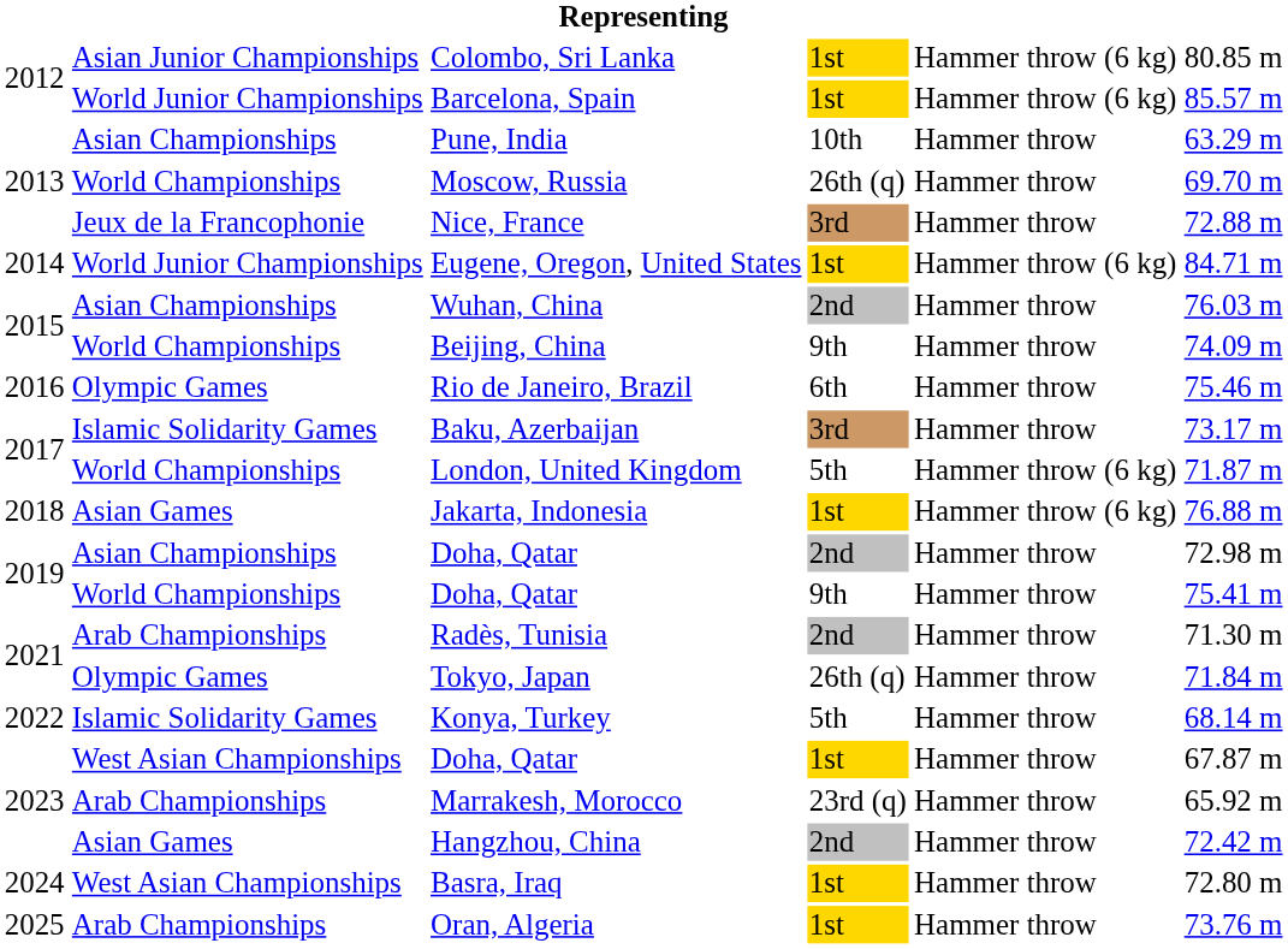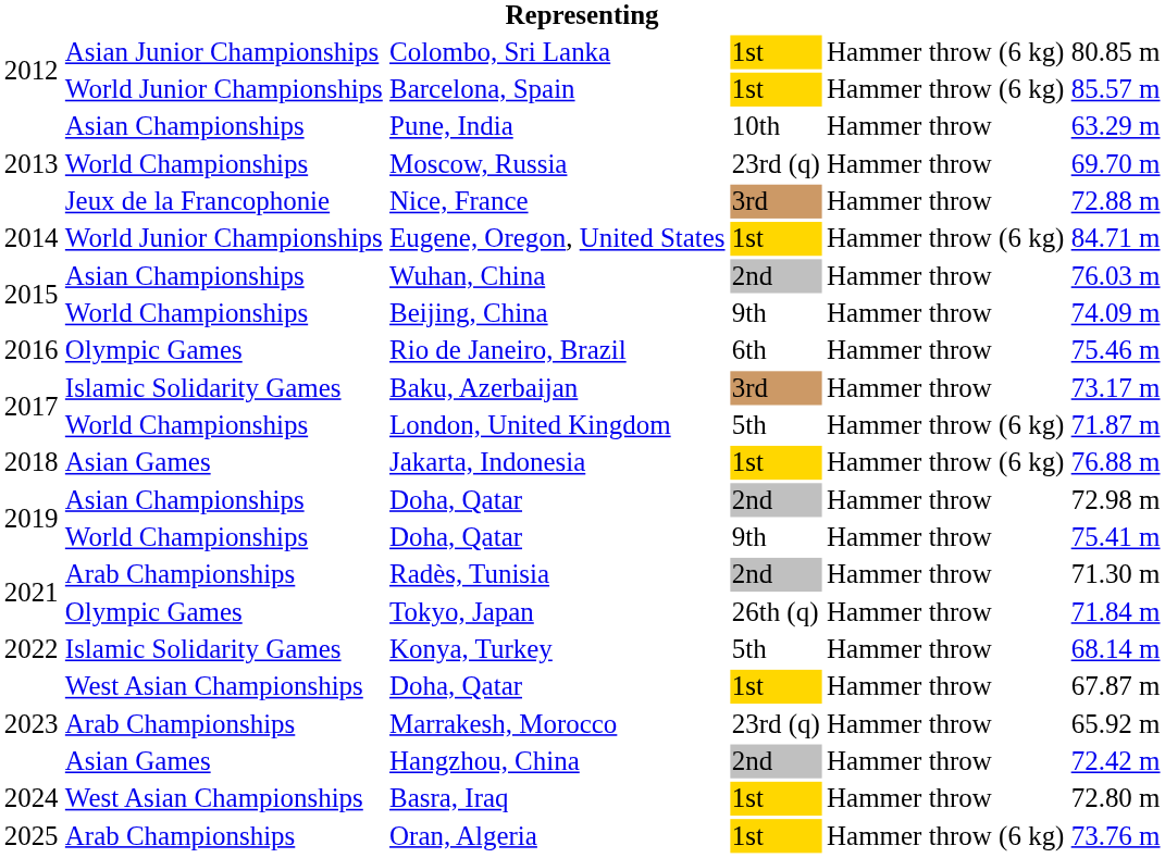 <table>
 <tr>
 <th colspan="6">Representing </th>
 </tr>
 <tr>
 <td rowspan=2>2012</td>
 <td><a href='#'>Asian Junior Championships</a></td>
 <td><a href='#'>Colombo, Sri Lanka</a></td>
 <td bgcolor=gold>1st</td>
 <td>Hammer throw (6 kg)</td>
 <td>80.85 m</td>
 </tr>
 <tr>
 <td><a href='#'>World Junior Championships</a></td>
 <td><a href='#'>Barcelona, Spain</a></td>
 <td bgcolor=gold>1st</td>
 <td>Hammer throw (6 kg)</td>
 <td><a href='#'>85.57 m</a></td>
 </tr>
 <tr>
 <td rowspan=3>2013</td>
 <td><a href='#'>Asian Championships</a></td>
 <td><a href='#'>Pune, India</a></td>
 <td>10th</td>
 <td>Hammer throw</td>
 <td><a href='#'>63.29 m</a></td>
 </tr>
 <tr>
 <td><a href='#'>World Championships</a></td>
 <td><a href='#'>Moscow, Russia</a></td>
-<td>26th (q)</td>
+<td>23rd (q)</td>
 <td>Hammer throw</td>
 <td><a href='#'>69.70 m</a></td>
 </tr>
 <tr>
 <td><a href='#'>Jeux de la Francophonie</a></td>
 <td><a href='#'>Nice, France</a></td>
 <td bgcolor=cc9966>3rd</td>
 <td>Hammer throw</td>
 <td><a href='#'>72.88 m</a></td>
 </tr>
 <tr>
 <td>2014</td>
 <td><a href='#'>World Junior Championships</a></td>
 <td><a href='#'>Eugene, Oregon</a>, <a href='#'>United States</a></td>
 <td bgcolor=gold>1st</td>
 <td>Hammer throw (6 kg)</td>
 <td><a href='#'>84.71 m</a></td>
 </tr>
 <tr>
 <td rowspan=2>2015</td>
 <td><a href='#'>Asian Championships</a></td>
 <td><a href='#'>Wuhan, China</a></td>
 <td bgcolor=silver>2nd</td>
 <td>Hammer throw</td>
 <td><a href='#'>76.03 m</a></td>
 </tr>
 <tr>
 <td><a href='#'>World Championships</a></td>
 <td><a href='#'>Beijing, China</a></td>
 <td>9th</td>
 <td>Hammer throw</td>
 <td><a href='#'>74.09 m</a></td>
 </tr>
 <tr>
 <td>2016</td>
 <td><a href='#'>Olympic Games</a></td>
 <td><a href='#'>Rio de Janeiro, Brazil</a></td>
 <td>6th</td>
 <td>Hammer throw</td>
 <td><a href='#'>75.46 m</a></td>
 </tr>
 <tr>
 <td rowspan=2>2017</td>
 <td><a href='#'>Islamic Solidarity Games</a></td>
 <td><a href='#'>Baku, Azerbaijan</a></td>
 <td bgcolor=cc9966>3rd</td>
 <td>Hammer throw</td>
 <td><a href='#'>73.17 m</a></td>
 </tr>
 <tr>
 <td><a href='#'>World Championships</a></td>
 <td><a href='#'>London, United Kingdom</a></td>
 <td>5th</td>
 <td>Hammer throw (6 kg)</td>
 <td><a href='#'>71.87 m</a></td>
 </tr>
 <tr>
 <td>2018</td>
 <td><a href='#'>Asian Games</a></td>
 <td><a href='#'>Jakarta, Indonesia</a></td>
 <td bgcolor=gold>1st</td>
 <td>Hammer throw (6 kg)</td>
 <td><a href='#'>76.88 m</a></td>
 </tr>
 <tr>
 <td rowspan=2>2019</td>
 <td><a href='#'>Asian Championships</a></td>
 <td><a href='#'>Doha, Qatar</a></td>
 <td bgcolor=silver>2nd</td>
 <td>Hammer throw</td>
 <td>72.98 m</td>
 </tr>
 <tr>
 <td><a href='#'>World Championships</a></td>
 <td><a href='#'>Doha, Qatar</a></td>
 <td>9th</td>
 <td>Hammer throw</td>
 <td><a href='#'>75.41 m</a></td>
 </tr>
 <tr>
 <td rowspan=2>2021</td>
 <td><a href='#'>Arab Championships</a></td>
 <td><a href='#'>Radès, Tunisia</a></td>
 <td bgcolor=silver>2nd</td>
 <td>Hammer throw</td>
 <td>71.30 m</td>
 </tr>
 <tr>
 <td><a href='#'>Olympic Games</a></td>
 <td><a href='#'>Tokyo, Japan</a></td>
 <td>26th (q)</td>
 <td>Hammer throw</td>
 <td><a href='#'>71.84 m</a></td>
 </tr>
 <tr>
 <td>2022</td>
 <td><a href='#'>Islamic Solidarity Games</a></td>
 <td><a href='#'>Konya, Turkey</a></td>
 <td>5th</td>
 <td>Hammer throw</td>
 <td><a href='#'>68.14 m</a></td>
 </tr>
 <tr>
 <td rowspan=3>2023</td>
 <td><a href='#'>West Asian Championships</a></td>
 <td><a href='#'>Doha, Qatar</a></td>
 <td bgcolor=gold>1st</td>
 <td>Hammer throw</td>
 <td>67.87 m</td>
 </tr>
 <tr>
 <td><a href='#'>Arab Championships</a></td>
 <td><a href='#'>Marrakesh, Morocco</a></td>
 <td>23rd (q)</td>
 <td>Hammer throw</td>
 <td>65.92 m</td>
 </tr>
 <tr>
 <td><a href='#'>Asian Games</a></td>
 <td><a href='#'>Hangzhou, China</a></td>
 <td bgcolor=silver>2nd</td>
 <td>Hammer throw</td>
 <td><a href='#'>72.42 m</a></td>
 </tr>
 <tr>
 <td>2024</td>
 <td><a href='#'>West Asian Championships</a></td>
 <td><a href='#'>Basra, Iraq</a></td>
 <td bgcolor=gold>1st</td>
 <td>Hammer throw</td>
 <td>72.80 m</td>
 </tr>
 <tr>
 <td>2025</td>
 <td><a href='#'>Arab Championships</a></td>
 <td><a href='#'>Oran, Algeria</a></td>
 <td bgcolor=gold>1st</td>
-<td>Hammer throw</td>
+<td>Hammer throw (6 kg)</td>
 <td><a href='#'>73.76 m</a></td>
 </tr>
 </table>
